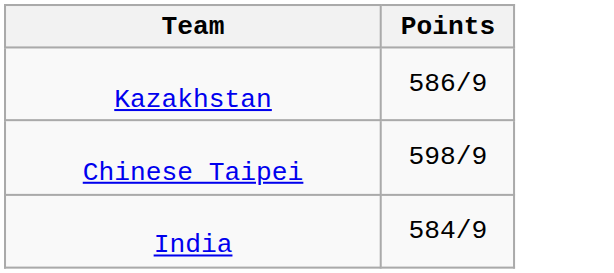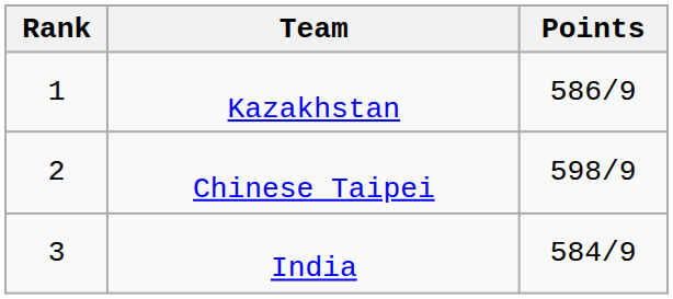 <table class="wikitable" style="text-align:center;">
 <tr>
+<th width=40>Rank</th>
 <th width=180>Team</th>
 <th width=60>Points</th>
 </tr>
 <tr>
+<td>1</td>
 <td> <br> <a href='#'>Kazakhstan</a></td>
 <td>586/9</td>
 </tr>
 <tr>
+<td>2</td>
 <td> <br> <a href='#'>Chinese Taipei</a></td>
 <td>598/9</td>
 </tr>
 <tr>
+<td>3</td>
 <td> <br> <a href='#'>India</a></td>
 <td>584/9</td>
 </tr>
 </table>
